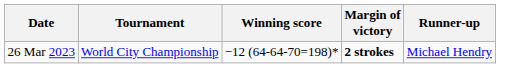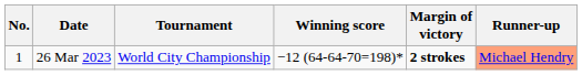 <table class="wikitable" style="font-size:95%;">
 <tr>
+<th>No.</th>
 <th>Date</th>
 <th>Tournament</th>
 <th>Winning score</th>
 <th>Margin of<br>victory</th>
 <th>Runner-up</th>
 </tr>
 <tr>
+<td align=center>1</td>
 <td align=right>26 Mar <a href='#'>2023</a></td>
 <td><a href='#'>World City Championship</a></td>
 <td>−12 (64-64-70=198)*</td>
 <td><strong>2 strokes</strong></td>
-<td> <a href='#'>Michael Hendry</a></td>
+<td style="background: lightsalmon;"> <a href='#'>Michael Hendry</a></td>
 </tr>
 </table>
